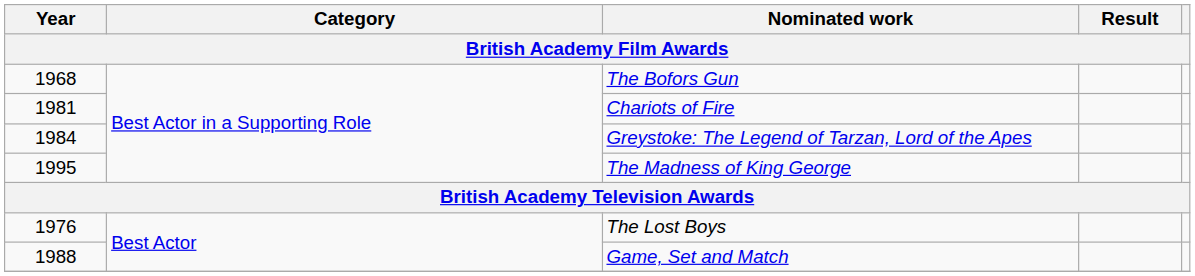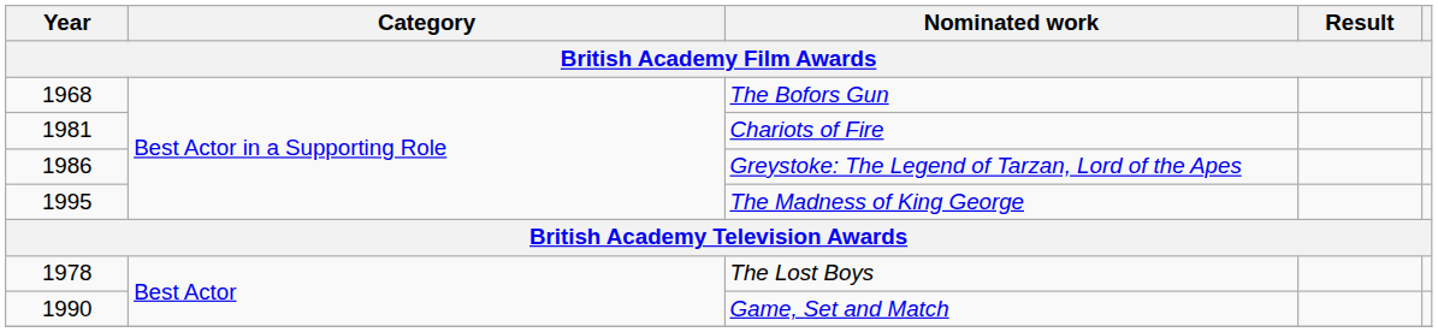 <table class=wikitable>
 <tr>
 <th scope="col" style="width:5em;">Year</th>
 <th scope="col" style="width:26em;">Category</th>
 <th scope="col" style="width:25em;">Nominated work</th>
 <th scope="col" style="width:5em;">Result</th>
 <th></th>
 </tr>
 <tr>
 <th colspan=5><a href='#'>British Academy Film Awards</a></th>
 </tr>
 <tr>
 <td style="text-align:center;">1968</td>
 <td rowspan=4><a href='#'> Best Actor in a Supporting Role</a></td>
 <td><em><a href='#'>The Bofors Gun</a></em></td>
 <td></td>
 <td></td>
 </tr>
 <tr>
 <td style="text-align:center;">1981</td>
 <td><em><a href='#'>Chariots of Fire</a></em></td>
 <td></td>
 <td></td>
 </tr>
 <tr>
-<td style="text-align:center;">1984</td>
+<td style="text-align:center;">1986</td>
 <td><em><a href='#'>Greystoke: The Legend of Tarzan, Lord of the Apes</a></em></td>
 <td></td>
 <td></td>
 </tr>
 <tr>
 <td style="text-align:center;">1995</td>
 <td><em><a href='#'>The Madness of King George</a></em></td>
 <td></td>
 <td></td>
 </tr>
 <tr>
 <th colspan=5><a href='#'>British Academy Television Awards</a></th>
 </tr>
 <tr>
-<td style="text-align:center;">1976</td>
+<td style="text-align:center;">1978</td>
 <td rowspan=2><a href='#'>Best Actor</a></td>
 <td><em>The Lost Boys</em></td>
 <td></td>
 <td></td>
 </tr>
 <tr>
-<td style="text-align:center;">1988</td>
+<td style="text-align:center;">1990</td>
 <td><em><a href='#'>Game, Set and Match</a></em></td>
 <td></td>
 <td></td>
 </tr>
 <tr>
 </tr>
 </table>
